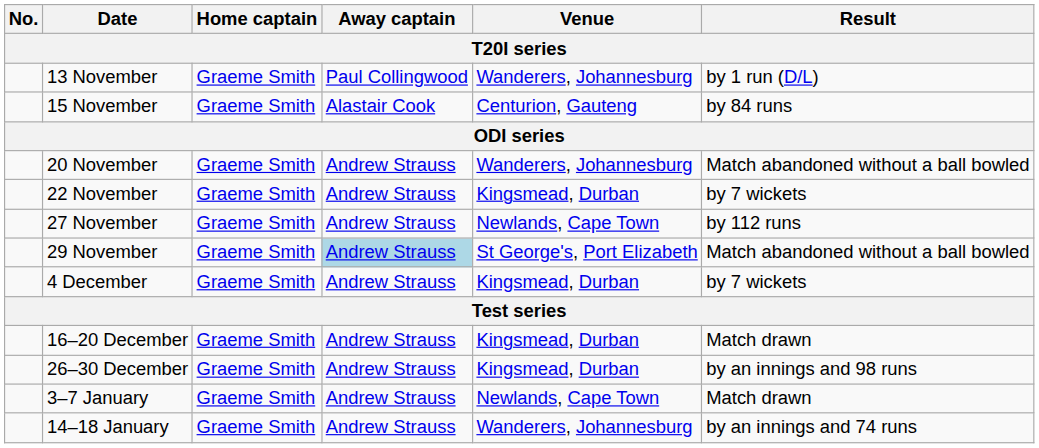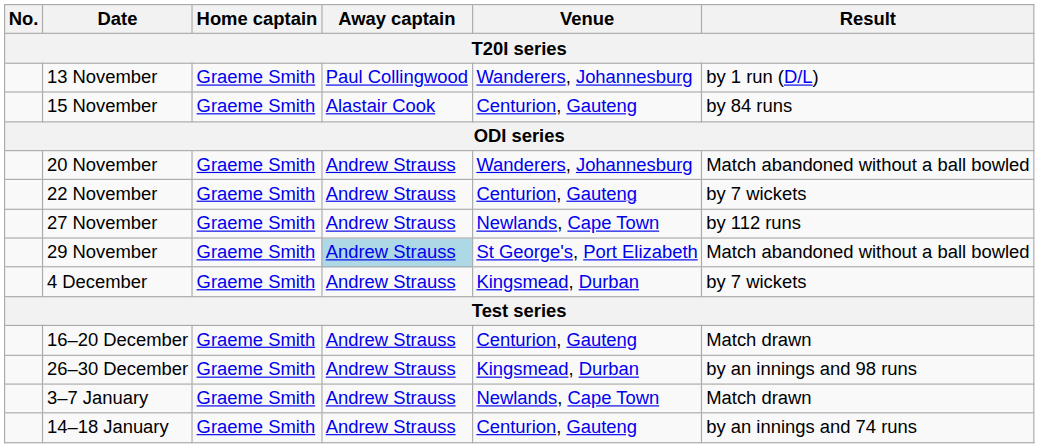 <table class="wikitable">
 <tr>
 <th>No.</th>
 <th>Date</th>
 <th>Home captain</th>
 <th>Away captain</th>
 <th>Venue</th>
 <th>Result</th>
 </tr>
 <tr>
 <th colspan="9">T20I series</th>
 </tr>
 <tr>
 <td></td>
 <td>13 November</td>
 <td><a href='#'>Graeme Smith</a></td>
 <td><a href='#'>Paul Collingwood</a></td>
 <td><a href='#'>Wanderers</a>, <a href='#'>Johannesburg</a></td>
 <td> by 1 run (<a href='#'>D/L</a>)</td>
 </tr>
 <tr>
 <td></td>
 <td>15 November</td>
 <td><a href='#'>Graeme Smith</a></td>
 <td><a href='#'>Alastair Cook</a></td>
 <td><a href='#'>Centurion</a>, <a href='#'>Gauteng</a></td>
 <td> by 84 runs</td>
 </tr>
 <tr>
 <th colspan="9">ODI series</th>
 </tr>
 <tr>
 <td></td>
 <td>20 November</td>
 <td><a href='#'>Graeme Smith</a></td>
 <td><a href='#'>Andrew Strauss</a></td>
 <td><a href='#'>Wanderers</a>, <a href='#'>Johannesburg</a></td>
 <td>Match abandoned without a ball bowled</td>
 </tr>
 <tr>
 <td></td>
 <td>22 November</td>
 <td><a href='#'>Graeme Smith</a></td>
 <td><a href='#'>Andrew Strauss</a></td>
-<td><a href='#'>Kingsmead</a>, <a href='#'>Durban</a></td>
+<td><a href='#'>Centurion</a>, <a href='#'>Gauteng</a></td>
 <td> by 7 wickets</td>
 </tr>
 <tr>
 <td></td>
 <td>27 November</td>
 <td><a href='#'>Graeme Smith</a></td>
 <td><a href='#'>Andrew Strauss</a></td>
 <td><a href='#'>Newlands</a>, <a href='#'>Cape Town</a></td>
 <td> by 112 runs</td>
 </tr>
 <tr>
 <td></td>
 <td>29 November</td>
 <td><a href='#'>Graeme Smith</a></td>
 <td style="background: lightblue;"><a href='#'>Andrew Strauss</a></td>
 <td><a href='#'>St George's</a>, <a href='#'>Port Elizabeth</a></td>
 <td>Match abandoned without a ball bowled</td>
 </tr>
 <tr>
 <td></td>
 <td>4 December</td>
 <td><a href='#'>Graeme Smith</a></td>
 <td><a href='#'>Andrew Strauss</a></td>
 <td><a href='#'>Kingsmead</a>, <a href='#'>Durban</a></td>
 <td> by 7 wickets</td>
 </tr>
 <tr>
 <th colspan="9">Test series</th>
 </tr>
 <tr>
 <td></td>
 <td>16–20 December</td>
 <td><a href='#'>Graeme Smith</a></td>
 <td><a href='#'>Andrew Strauss</a></td>
-<td><a href='#'>Kingsmead</a>, <a href='#'>Durban</a></td>
+<td><a href='#'>Centurion</a>, <a href='#'>Gauteng</a></td>
 <td>Match drawn</td>
 </tr>
 <tr>
 <td></td>
 <td>26–30 December</td>
 <td><a href='#'>Graeme Smith</a></td>
 <td><a href='#'>Andrew Strauss</a></td>
 <td><a href='#'>Kingsmead</a>, <a href='#'>Durban</a></td>
 <td> by an innings and 98 runs</td>
 </tr>
 <tr>
 <td></td>
 <td>3–7 January</td>
 <td><a href='#'>Graeme Smith</a></td>
 <td><a href='#'>Andrew Strauss</a></td>
 <td><a href='#'>Newlands</a>, <a href='#'>Cape Town</a></td>
 <td>Match drawn</td>
 </tr>
 <tr>
 <td></td>
 <td>14–18 January</td>
 <td><a href='#'>Graeme Smith</a></td>
 <td><a href='#'>Andrew Strauss</a></td>
-<td><a href='#'>Wanderers</a>, <a href='#'>Johannesburg</a></td>
+<td><a href='#'>Centurion</a>, <a href='#'>Gauteng</a></td>
 <td> by an innings and 74 runs</td>
 </tr>
 </table>
